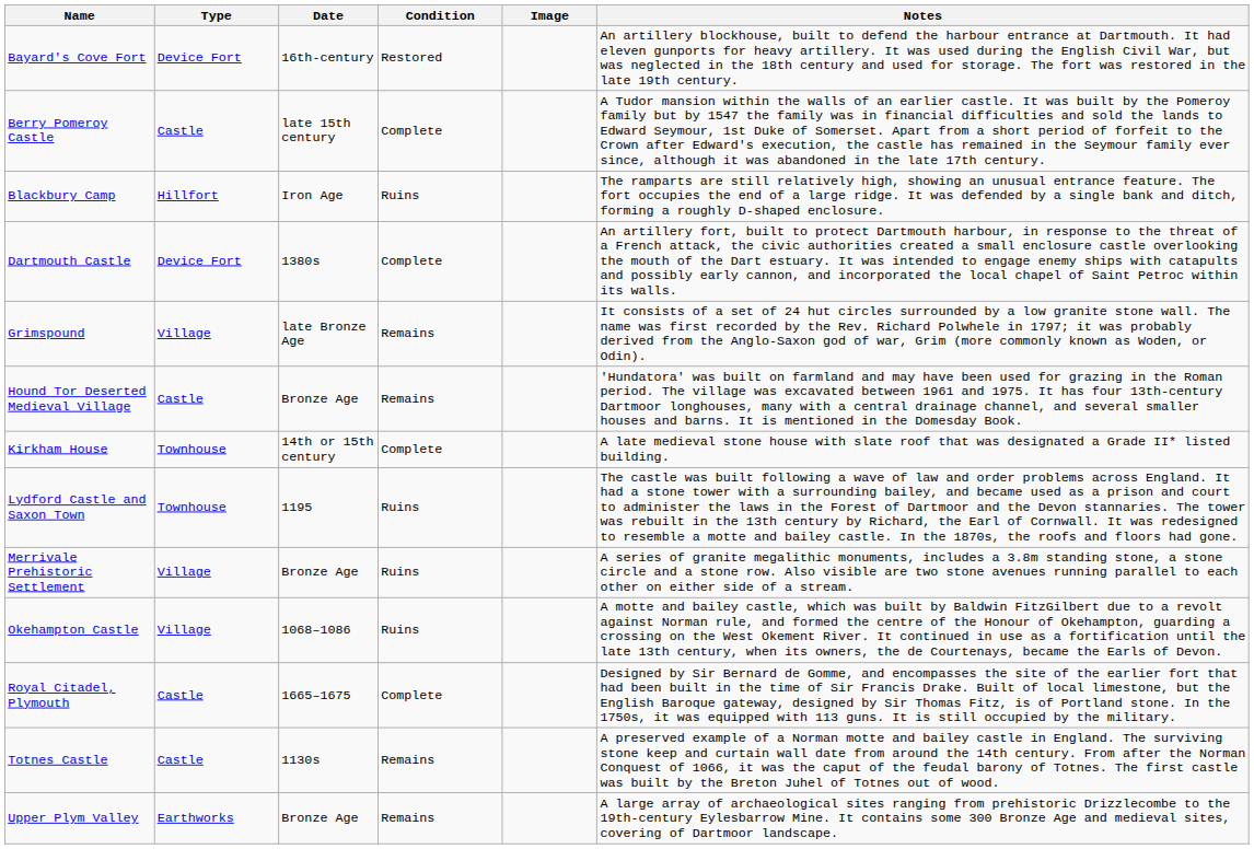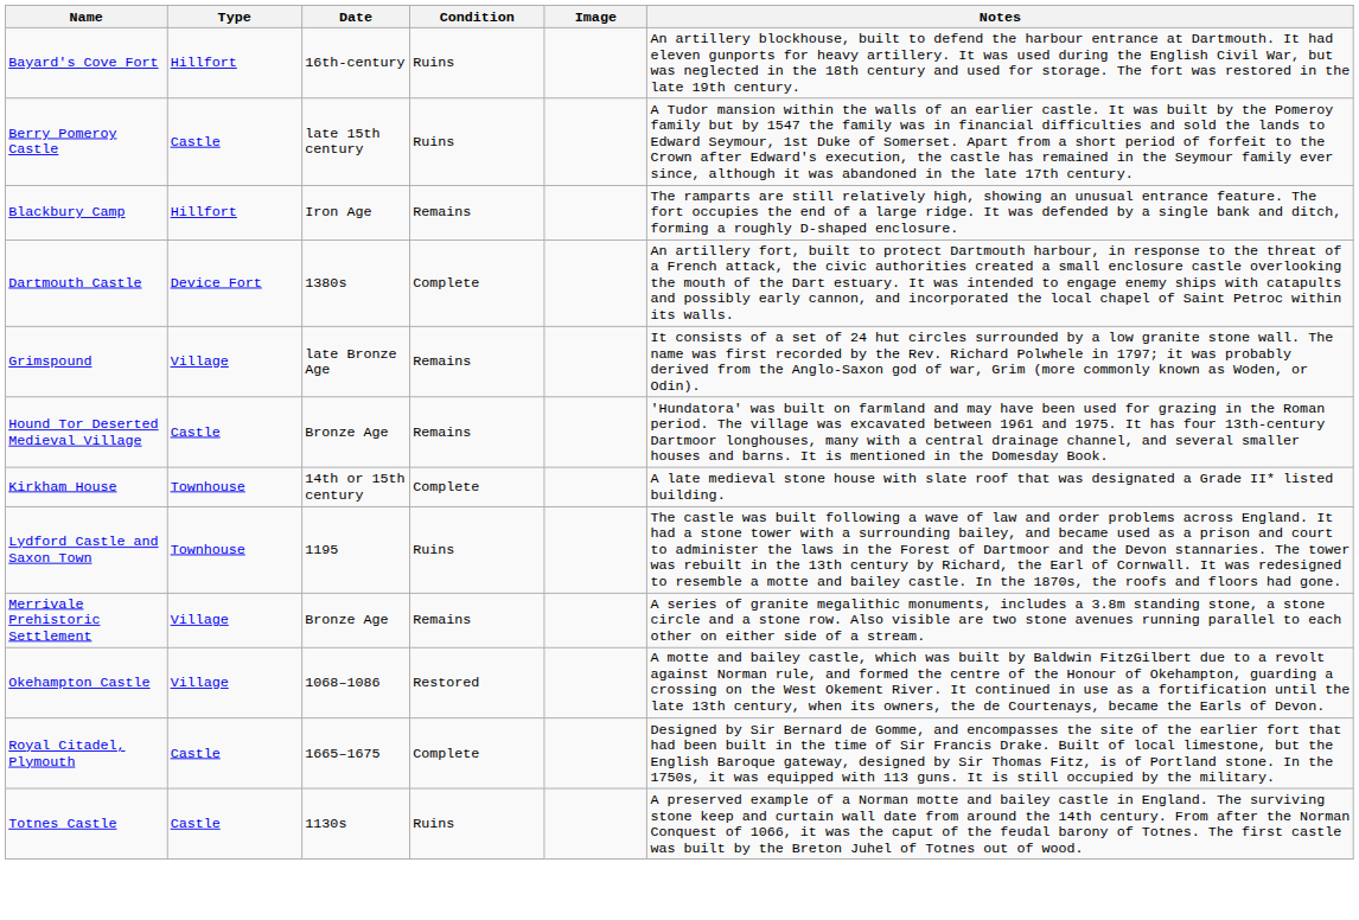 <table class="wikitable sortable" width="100%">
 <tr>
 <th width="12%">Name</th>
 <th width="10%">Type</th>
 <th width="8%">Date</th>
 <th width="10%">Condition</th>
 <th class="unsortable" width="90px">Image</th>
 <th class="unsortable">Notes</th>
 </tr>
 <tr>
 <td><a href='#'>Bayard's Cove Fort</a></td>
-<td><a href='#'>Device Fort</a></td>
+<td><a href='#'>Hillfort</a></td>
 <td>16th-century</td>
-<td>Restored</td>
+<td>Ruins</td>
 <td></td>
 <td>An artillery blockhouse, built to defend the harbour entrance at Dartmouth. It had eleven gunports for heavy artillery. It was used during the English Civil War, but was neglected in the 18th century and used for storage. The fort was restored in the late 19th century.</td>
 </tr>
 <tr>
 <td><a href='#'>Berry Pomeroy Castle</a></td>
 <td><a href='#'>Castle</a></td>
 <td>late 15th century</td>
-<td>Complete</td>
+<td>Ruins</td>
 <td></td>
 <td>A Tudor mansion within the walls of an earlier castle. It was built by the Pomeroy family but by 1547 the family was in financial difficulties and sold the lands to Edward Seymour, 1st Duke of Somerset. Apart from a short period of forfeit to the Crown after Edward's execution, the castle has remained in the Seymour family ever since, although it was abandoned in the late 17th century.</td>
 </tr>
 <tr>
 <td><a href='#'>Blackbury Camp</a></td>
 <td><a href='#'>Hillfort</a></td>
 <td>Iron Age</td>
-<td>Ruins</td>
+<td>Remains</td>
 <td></td>
 <td>The ramparts are still relatively high, showing an unusual entrance feature. The fort occupies the end of a large ridge. It was defended by a single bank and ditch, forming a roughly D-shaped enclosure.</td>
 </tr>
 <tr>
 <td><a href='#'>Dartmouth Castle</a></td>
 <td><a href='#'>Device Fort</a></td>
 <td>1380s</td>
 <td>Complete</td>
 <td></td>
 <td>An artillery fort, built to protect Dartmouth harbour, in response to the threat of a French attack, the civic authorities created a small enclosure castle overlooking the mouth of the Dart estuary. It was intended to engage enemy ships with catapults and possibly early cannon, and incorporated the local chapel of Saint Petroc within its walls.</td>
 </tr>
 <tr>
 <td><a href='#'>Grimspound</a></td>
 <td><a href='#'>Village</a></td>
 <td>late Bronze Age</td>
 <td>Remains</td>
 <td></td>
 <td>It consists of a set of 24 hut circles surrounded by a low granite stone wall. The name was first recorded by the Rev. Richard Polwhele in 1797; it was probably derived from the Anglo-Saxon god of war, Grim (more commonly known as Woden, or Odin).</td>
 </tr>
 <tr>
 <td><a href='#'>Hound Tor Deserted Medieval Village</a></td>
 <td><a href='#'>Castle</a></td>
 <td>Bronze Age</td>
 <td>Remains</td>
 <td></td>
 <td>'Hundatora' was built on farmland and may have been used for grazing in the Roman period. The village was excavated between 1961 and 1975. It has four 13th-century Dartmoor longhouses, many with a central drainage channel, and several smaller houses and barns. It is mentioned in the Domesday Book.</td>
 </tr>
 <tr>
 <td><a href='#'>Kirkham House</a></td>
 <td><a href='#'>Townhouse</a></td>
 <td>14th or 15th century</td>
 <td>Complete</td>
 <td></td>
 <td>A late medieval stone house with slate roof that was designated a Grade II* listed building.</td>
 </tr>
 <tr>
 <td><a href='#'>Lydford Castle and Saxon Town</a></td>
 <td><a href='#'>Townhouse</a></td>
 <td>1195</td>
 <td>Ruins</td>
 <td></td>
 <td>The castle was built following a wave of law and order problems across England. It had a stone tower with a surrounding bailey, and became used as a prison and court to administer the laws in the Forest of Dartmoor and the Devon stannaries. The tower was rebuilt in the 13th century by Richard, the Earl of Cornwall. It was redesigned to resemble a motte and bailey castle. In the 1870s, the roofs and floors had gone.</td>
 </tr>
 <tr>
 <td><a href='#'>Merrivale Prehistoric Settlement</a></td>
 <td><a href='#'>Village</a></td>
 <td>Bronze Age</td>
-<td>Ruins</td>
+<td>Remains</td>
 <td></td>
 <td>A series of granite megalithic monuments, includes a 3.8m standing stone, a stone circle and a stone row. Also visible are two stone avenues running parallel to each other on either side of a stream.</td>
 </tr>
 <tr>
 <td><a href='#'>Okehampton Castle</a></td>
 <td><a href='#'>Village</a></td>
 <td>1068–1086</td>
-<td>Ruins</td>
+<td>Restored</td>
 <td></td>
 <td>A motte and bailey castle, which was built by Baldwin FitzGilbert due to a revolt against Norman rule, and formed the centre of the Honour of Okehampton, guarding a crossing on the West Okement River. It continued in use as a fortification until the late 13th century, when its owners, the de Courtenays, became the Earls of Devon.</td>
 </tr>
 <tr>
 <td><a href='#'>Royal Citadel, Plymouth</a></td>
 <td><a href='#'>Castle</a></td>
 <td>1665–1675</td>
 <td>Complete</td>
 <td></td>
 <td>Designed by Sir Bernard de Gomme, and encompasses the site of the earlier fort that had been built in the time of Sir Francis Drake. Built of local limestone, but the English Baroque gateway, designed by Sir Thomas Fitz, is of Portland stone. In the 1750s, it was equipped with 113 guns. It is still occupied by the military.</td>
 </tr>
 <tr>
 <td><a href='#'>Totnes Castle</a></td>
 <td><a href='#'>Castle</a></td>
 <td>1130s</td>
-<td>Remains</td>
+<td>Ruins</td>
 <td></td>
 <td>A preserved example of a Norman motte and bailey castle in England. The surviving stone keep and curtain wall date from around the 14th century. From after the Norman Conquest of 1066, it was the caput of the feudal barony of Totnes. The first castle was built by the Breton Juhel of Totnes out of wood.</td>
 </tr>
-<tr>
-<td><a href='#'>Upper Plym Valley</a></td>
-<td><a href='#'>Earthworks</a></td>
-<td>Bronze Age</td>
-<td>Remains</td>
-<td></td>
-<td>A large array of archaeological sites ranging from prehistoric Drizzlecombe to the 19th-century Eylesbarrow Mine. It contains some 300 Bronze Age and medieval sites, covering  of Dartmoor landscape.</td>
-</tr>
 </table>
